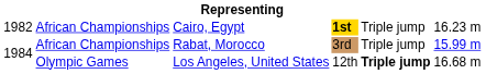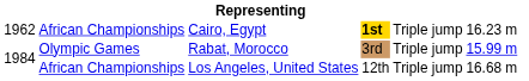 <table>
 <tr>
 <th colspan="6">Representing </th>
 </tr>
 <tr>
-<td>1982</td>
+<td>1962</td>
 <td><a href='#'>African Championships</a></td>
 <td><a href='#'>Cairo, Egypt</a></td>
 <td bgcolor=gold><strong>1st</strong></td>
 <td>Triple jump</td>
 <td>16.23 m</td>
 </tr>
 <tr>
 <td rowspan=2>1984</td>
-<td><a href='#'>African Championships</a></td>
+<td><a href='#'>Olympic Games</a></td>
 <td><a href='#'>Rabat, Morocco</a></td>
 <td bgcolor=cc9966>3rd</td>
 <td>Triple jump</td>
 <td><a href='#'>15.99 m</a></td>
 </tr>
 <tr>
-<td><a href='#'>Olympic Games</a></td>
+<td><a href='#'>African Championships</a></td>
 <td><a href='#'>Los Angeles, United States</a></td>
 <td>12th</td>
-<td><strong>Triple jump</strong></td>
+<td>Triple jump</td>
 <td>16.68 m</td>
 </tr>
 </table>
